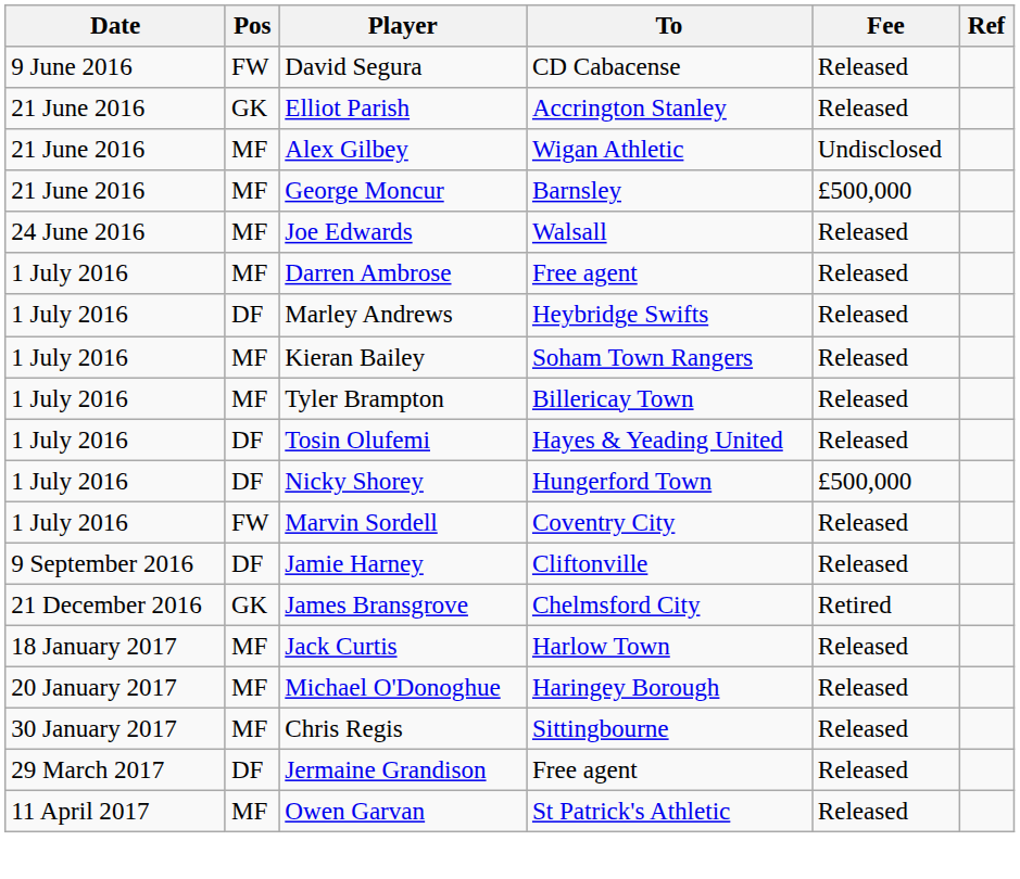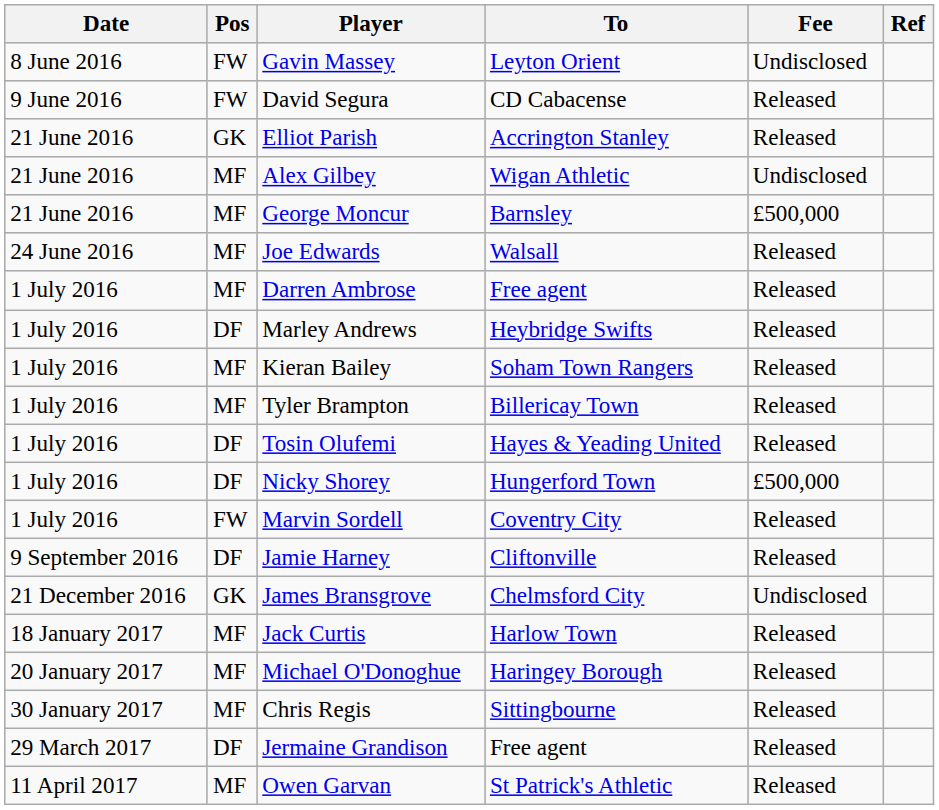 <table width=98% class="wikitable" style="text-align:center; font-size:95%; text-align:left">
 <tr>
 <th>Date</th>
 <th>Pos</th>
 <th>Player</th>
 <th>To</th>
 <th>Fee</th>
 <th>Ref</th>
+</tr>
+<tr>
+<td>8 June 2016</td>
+<td>FW</td>
+<td> <a href='#'>Gavin Massey</a></td>
+<td> <a href='#'>Leyton Orient</a></td>
+<td>Undisclosed</td>
+<td></td>
 </tr>
 <tr>
 <td>9 June 2016</td>
 <td>FW</td>
 <td> David Segura</td>
 <td> CD Cabacense</td>
 <td>Released</td>
 <td></td>
 </tr>
 <tr>
 <td>21 June 2016</td>
 <td>GK</td>
 <td> <a href='#'>Elliot Parish</a></td>
 <td> <a href='#'>Accrington Stanley</a></td>
 <td>Released</td>
 <td></td>
 </tr>
 <tr>
 <td>21 June 2016</td>
 <td>MF</td>
 <td> <a href='#'>Alex Gilbey</a></td>
 <td> <a href='#'>Wigan Athletic</a></td>
 <td>Undisclosed</td>
 <td></td>
 </tr>
 <tr>
 <td>21 June 2016</td>
 <td>MF</td>
 <td> <a href='#'>George Moncur</a></td>
 <td> <a href='#'>Barnsley</a></td>
 <td>£500,000</td>
 <td></td>
 </tr>
 <tr>
 <td>24 June 2016</td>
 <td>MF</td>
 <td> <a href='#'>Joe Edwards</a></td>
 <td> <a href='#'>Walsall</a></td>
 <td>Released</td>
 <td></td>
 </tr>
 <tr>
 <td>1 July 2016</td>
 <td>MF</td>
 <td> <a href='#'>Darren Ambrose</a></td>
 <td><a href='#'>Free agent</a></td>
 <td>Released</td>
 <td></td>
 </tr>
 <tr>
 <td>1 July 2016</td>
 <td>DF</td>
 <td> Marley Andrews</td>
 <td> <a href='#'>Heybridge Swifts</a></td>
 <td>Released</td>
 <td></td>
 </tr>
 <tr>
 <td>1 July 2016</td>
 <td>MF</td>
 <td> Kieran Bailey</td>
 <td> <a href='#'>Soham Town Rangers</a></td>
 <td>Released</td>
 <td></td>
 </tr>
 <tr>
 <td>1 July 2016</td>
 <td>MF</td>
 <td> Tyler Brampton</td>
 <td> <a href='#'>Billericay Town</a></td>
 <td>Released</td>
 <td></td>
 </tr>
 <tr>
 <td>1 July 2016</td>
 <td>DF</td>
 <td> <a href='#'>Tosin Olufemi</a></td>
 <td> <a href='#'>Hayes & Yeading United</a></td>
 <td>Released</td>
 <td></td>
 </tr>
 <tr>
 <td>1 July 2016</td>
 <td>DF</td>
 <td> <a href='#'>Nicky Shorey</a></td>
 <td> <a href='#'>Hungerford Town</a></td>
 <td>£500,000</td>
 <td></td>
 </tr>
 <tr>
 <td>1 July 2016</td>
 <td>FW</td>
 <td> <a href='#'>Marvin Sordell</a></td>
 <td> <a href='#'>Coventry City</a></td>
 <td>Released</td>
 <td></td>
 </tr>
 <tr>
 <td>9 September 2016</td>
 <td>DF</td>
 <td> <a href='#'>Jamie Harney</a></td>
 <td> <a href='#'>Cliftonville</a></td>
 <td>Released</td>
 <td></td>
 </tr>
 <tr>
 <td>21 December 2016</td>
 <td>GK</td>
 <td> <a href='#'>James Bransgrove</a></td>
 <td> <a href='#'>Chelmsford City</a></td>
-<td>Retired</td>
+<td>Undisclosed</td>
 <td></td>
 </tr>
 <tr>
 <td>18 January 2017</td>
 <td>MF</td>
 <td> <a href='#'>Jack Curtis</a></td>
 <td> <a href='#'>Harlow Town</a></td>
 <td>Released</td>
 <td></td>
 </tr>
 <tr>
 <td>20 January 2017</td>
 <td>MF</td>
 <td> <a href='#'>Michael O'Donoghue</a></td>
 <td> <a href='#'>Haringey Borough</a></td>
 <td>Released</td>
 <td></td>
 </tr>
 <tr>
 <td>30 January 2017</td>
 <td>MF</td>
 <td> Chris Regis</td>
 <td> <a href='#'>Sittingbourne</a></td>
 <td>Released</td>
 <td></td>
 </tr>
 <tr>
 <td>29 March 2017</td>
 <td>DF</td>
 <td> <a href='#'>Jermaine Grandison</a></td>
 <td>Free agent</td>
 <td>Released</td>
 <td></td>
 </tr>
 <tr>
 <td>11 April 2017</td>
 <td>MF</td>
 <td> <a href='#'>Owen Garvan</a></td>
 <td> <a href='#'>St Patrick's Athletic</a></td>
 <td>Released</td>
 <td></td>
 </tr>
 </table>
